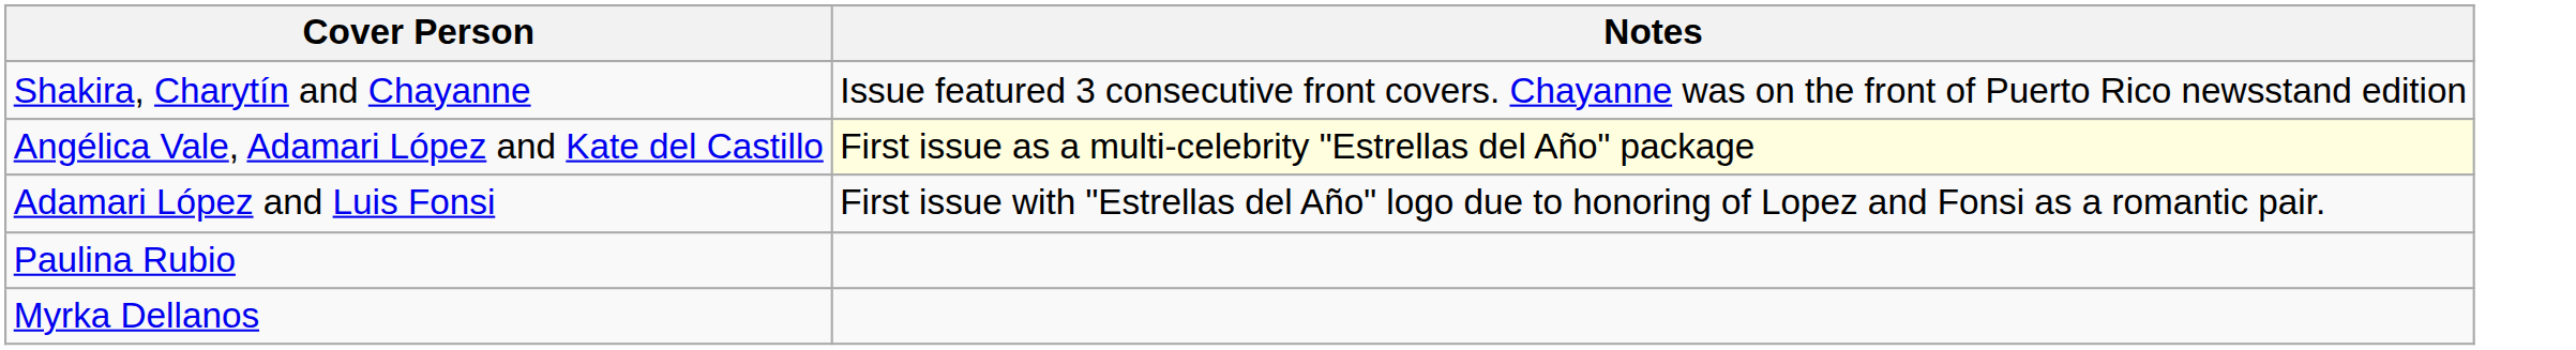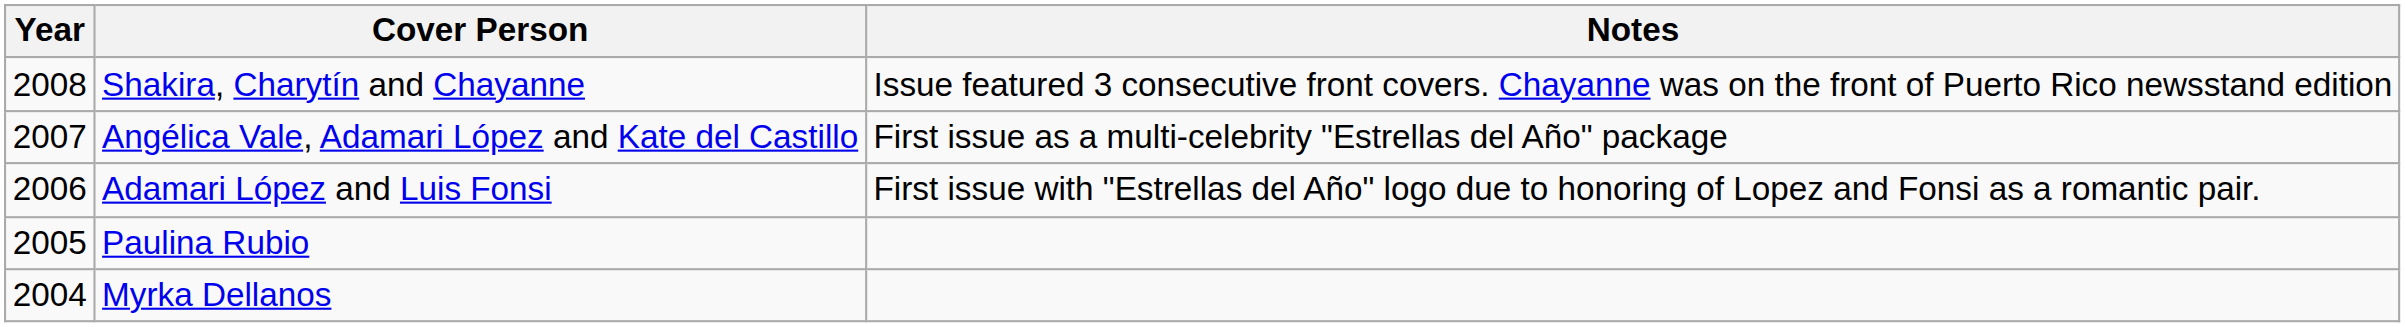 <table class="wikitable">
 <tr>
+<th>Year</th>
 <th>Cover Person</th>
 <th>Notes</th>
 </tr>
 <tr>
+<td>2008</td>
 <td><a href='#'>Shakira</a>, <a href='#'>Charytín</a> and <a href='#'>Chayanne</a></td>
 <td>Issue featured 3 consecutive front covers. <a href='#'>Chayanne</a> was on the front of Puerto Rico newsstand edition</td>
 </tr>
 <tr>
+<td>2007</td>
 <td><a href='#'>Angélica Vale</a>, <a href='#'>Adamari López</a> and <a href='#'>Kate del Castillo</a></td>
-<td style="background: lightyellow;">First issue as a multi-celebrity "Estrellas del Año" package</td>
+<td>First issue as a multi-celebrity "Estrellas del Año" package</td>
 </tr>
 <tr>
+<td>2006</td>
 <td><a href='#'>Adamari López</a> and <a href='#'>Luis Fonsi</a></td>
 <td>First issue with "Estrellas del Año" logo due to honoring of Lopez and Fonsi as a romantic pair.</td>
 </tr>
 <tr>
+<td>2005</td>
 <td><a href='#'>Paulina Rubio</a></td>
 <td></td>
 </tr>
 <tr>
+<td>2004</td>
 <td><a href='#'>Myrka Dellanos</a></td>
 <td></td>
 </tr>
 </table>
